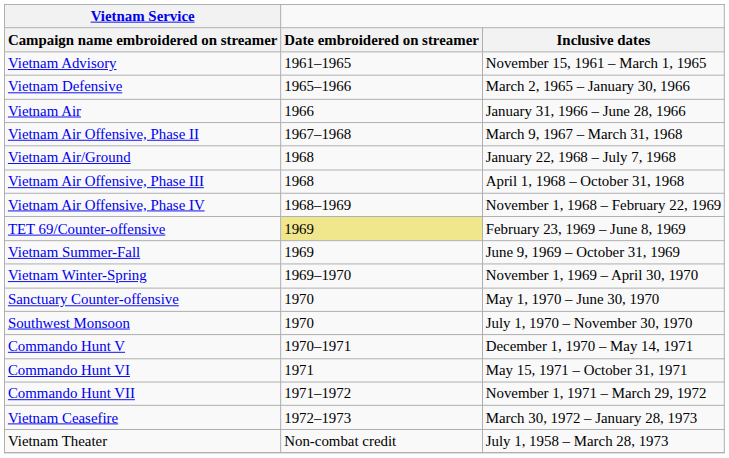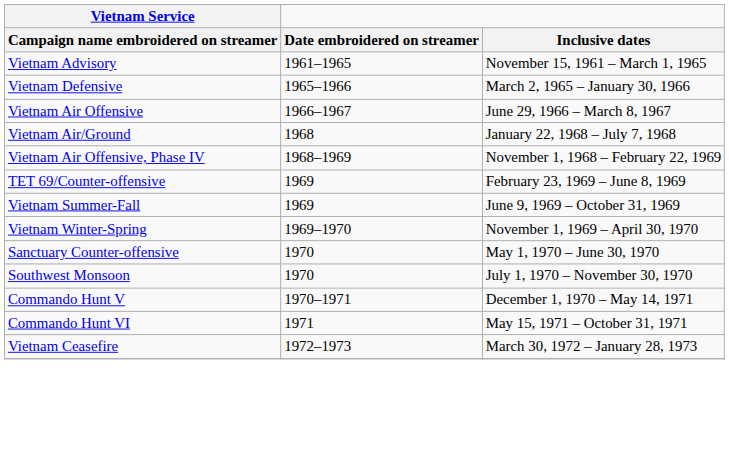 <table class="wikitable">
 <tr>
 <th><a href='#'>Vietnam Service</a></th>
 <td colspan="2"></td>
 </tr>
 <tr>
 <th>Campaign name embroidered on streamer</th>
 <th>Date embroidered on streamer</th>
 <th>Inclusive dates</th>
 </tr>
 <tr>
 <td><a href='#'>Vietnam Advisory</a></td>
 <td>1961–1965</td>
 <td>November 15, 1961 – March 1, 1965</td>
 </tr>
 <tr>
 <td><a href='#'>Vietnam Defensive</a></td>
 <td>1965–1966</td>
 <td>March 2, 1965 – January 30, 1966</td>
 </tr>
 <tr>
-<td><a href='#'>Vietnam Air</a></td>
-<td>1966</td>
-<td>January 31, 1966 – June 28, 1966</td>
-</tr>
-<tr>
-<td><a href='#'>Vietnam Air Offensive, Phase II</a></td>
-<td>1967–1968</td>
-<td>March 9, 1967 – March 31, 1968</td>
+<td><a href='#'>Vietnam Air Offensive</a></td>
+<td>1966–1967</td>
+<td>June 29, 1966 – March 8, 1967</td>
 </tr>
 <tr>
 <td><a href='#'>Vietnam Air/Ground</a></td>
 <td>1968</td>
 <td>January 22, 1968 – July 7, 1968</td>
-</tr>
-<tr>
-<td><a href='#'>Vietnam Air Offensive, Phase III</a></td>
-<td>1968</td>
-<td>April 1, 1968 – October 31, 1968</td>
 </tr>
 <tr>
 <td><a href='#'>Vietnam Air Offensive, Phase IV</a></td>
 <td>1968–1969</td>
 <td>November 1, 1968 – February 22, 1969</td>
 </tr>
 <tr>
 <td><a href='#'>TET 69/Counter-offensive</a></td>
-<td style="background: khaki;">1969</td>
+<td>1969</td>
 <td>February 23, 1969 – June 8, 1969</td>
 </tr>
 <tr>
 <td><a href='#'>Vietnam Summer-Fall</a></td>
 <td>1969</td>
 <td>June 9, 1969 – October 31, 1969</td>
 </tr>
 <tr>
 <td><a href='#'>Vietnam Winter-Spring</a></td>
 <td>1969–1970</td>
 <td>November 1, 1969 – April 30, 1970</td>
 </tr>
 <tr>
 <td><a href='#'>Sanctuary Counter-offensive</a></td>
 <td>1970</td>
 <td>May 1, 1970 – June 30, 1970</td>
 </tr>
 <tr>
 <td><a href='#'>Southwest Monsoon</a></td>
 <td>1970</td>
 <td>July 1, 1970 – November 30, 1970</td>
 </tr>
 <tr>
 <td><a href='#'>Commando Hunt V</a></td>
 <td>1970–1971</td>
 <td>December 1, 1970 – May 14, 1971</td>
 </tr>
 <tr>
 <td><a href='#'>Commando Hunt VI</a></td>
 <td>1971</td>
 <td>May 15, 1971 – October 31, 1971</td>
 </tr>
 <tr>
-<td><a href='#'>Commando Hunt VII</a></td>
-<td>1971–1972</td>
-<td>November 1, 1971 – March 29, 1972</td>
-</tr>
-<tr>
 <td><a href='#'>Vietnam Ceasefire</a></td>
 <td>1972–1973</td>
 <td>March 30, 1972 – January 28, 1973</td>
 </tr>
 <tr>
-<td>Vietnam Theater</td>
-<td>Non-combat credit</td>
-<td>July 1, 1958 – March 28, 1973</td>
-</tr>
-<tr>
 </tr>
 </table>
